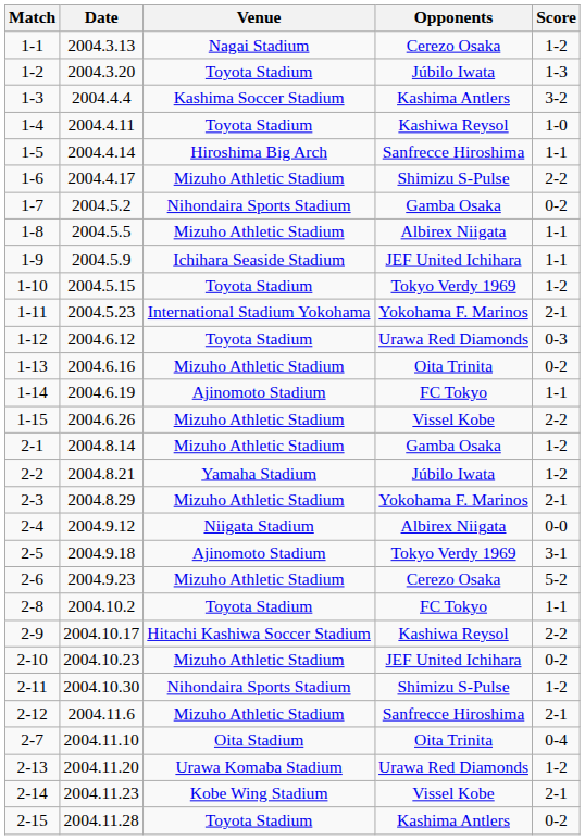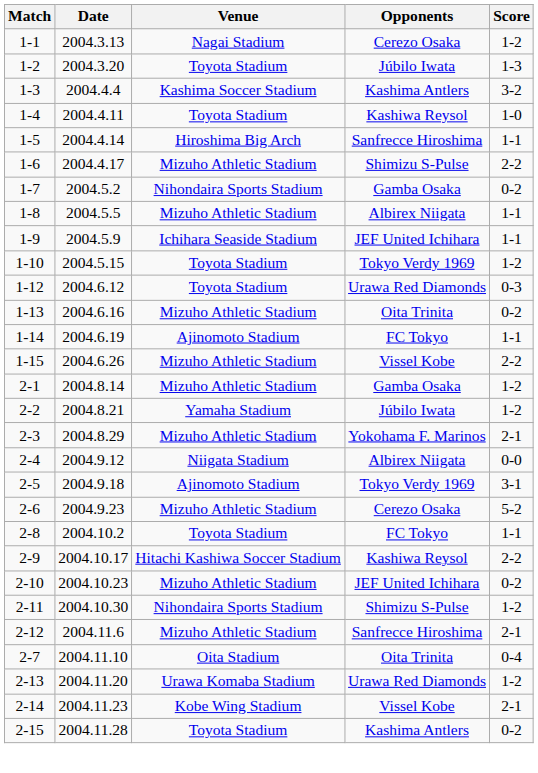 <table class="wikitable" style="text-align:center;">
 <tr>
 <th>Match</th>
 <th>Date</th>
 <th>Venue</th>
 <th>Opponents</th>
 <th>Score</th>
 </tr>
 <tr>
 <td>1-1</td>
 <td>2004.3.13</td>
 <td><a href='#'>Nagai Stadium</a></td>
 <td><a href='#'>Cerezo Osaka</a></td>
 <td>1-2</td>
 </tr>
 <tr>
 <td>1-2</td>
 <td>2004.3.20</td>
 <td><a href='#'>Toyota Stadium</a></td>
 <td><a href='#'>Júbilo Iwata</a></td>
 <td>1-3</td>
 </tr>
 <tr>
 <td>1-3</td>
 <td>2004.4.4</td>
 <td><a href='#'>Kashima Soccer Stadium</a></td>
 <td><a href='#'>Kashima Antlers</a></td>
 <td>3-2</td>
 </tr>
 <tr>
 <td>1-4</td>
 <td>2004.4.11</td>
 <td><a href='#'>Toyota Stadium</a></td>
 <td><a href='#'>Kashiwa Reysol</a></td>
 <td>1-0</td>
 </tr>
 <tr>
 <td>1-5</td>
 <td>2004.4.14</td>
 <td><a href='#'>Hiroshima Big Arch</a></td>
 <td><a href='#'>Sanfrecce Hiroshima</a></td>
 <td>1-1</td>
 </tr>
 <tr>
 <td>1-6</td>
 <td>2004.4.17</td>
 <td><a href='#'>Mizuho Athletic Stadium</a></td>
 <td><a href='#'>Shimizu S-Pulse</a></td>
 <td>2-2</td>
 </tr>
 <tr>
 <td>1-7</td>
 <td>2004.5.2</td>
 <td><a href='#'>Nihondaira Sports Stadium</a></td>
 <td><a href='#'>Gamba Osaka</a></td>
 <td>0-2</td>
 </tr>
 <tr>
 <td>1-8</td>
 <td>2004.5.5</td>
 <td><a href='#'>Mizuho Athletic Stadium</a></td>
 <td><a href='#'>Albirex Niigata</a></td>
 <td>1-1</td>
 </tr>
 <tr>
 <td>1-9</td>
 <td>2004.5.9</td>
 <td><a href='#'>Ichihara Seaside Stadium</a></td>
 <td><a href='#'>JEF United Ichihara</a></td>
 <td>1-1</td>
 </tr>
 <tr>
 <td>1-10</td>
 <td>2004.5.15</td>
 <td><a href='#'>Toyota Stadium</a></td>
 <td><a href='#'>Tokyo Verdy 1969</a></td>
 <td>1-2</td>
-</tr>
-<tr>
-<td>1-11</td>
-<td>2004.5.23</td>
-<td><a href='#'>International Stadium Yokohama</a></td>
-<td><a href='#'>Yokohama F. Marinos</a></td>
-<td>2-1</td>
 </tr>
 <tr>
 <td>1-12</td>
 <td>2004.6.12</td>
 <td><a href='#'>Toyota Stadium</a></td>
 <td><a href='#'>Urawa Red Diamonds</a></td>
 <td>0-3</td>
 </tr>
 <tr>
 <td>1-13</td>
 <td>2004.6.16</td>
 <td><a href='#'>Mizuho Athletic Stadium</a></td>
 <td><a href='#'>Oita Trinita</a></td>
 <td>0-2</td>
 </tr>
 <tr>
 <td>1-14</td>
 <td>2004.6.19</td>
 <td><a href='#'>Ajinomoto Stadium</a></td>
 <td><a href='#'>FC Tokyo</a></td>
 <td>1-1</td>
 </tr>
 <tr>
 <td>1-15</td>
 <td>2004.6.26</td>
 <td><a href='#'>Mizuho Athletic Stadium</a></td>
 <td><a href='#'>Vissel Kobe</a></td>
 <td>2-2</td>
 </tr>
 <tr>
 <td>2-1</td>
 <td>2004.8.14</td>
 <td><a href='#'>Mizuho Athletic Stadium</a></td>
 <td><a href='#'>Gamba Osaka</a></td>
 <td>1-2</td>
 </tr>
 <tr>
 <td>2-2</td>
 <td>2004.8.21</td>
 <td><a href='#'>Yamaha Stadium</a></td>
 <td><a href='#'>Júbilo Iwata</a></td>
 <td>1-2</td>
 </tr>
 <tr>
 <td>2-3</td>
 <td>2004.8.29</td>
 <td><a href='#'>Mizuho Athletic Stadium</a></td>
 <td><a href='#'>Yokohama F. Marinos</a></td>
 <td>2-1</td>
 </tr>
 <tr>
 <td>2-4</td>
 <td>2004.9.12</td>
 <td><a href='#'>Niigata Stadium</a></td>
 <td><a href='#'>Albirex Niigata</a></td>
 <td>0-0</td>
 </tr>
 <tr>
 <td>2-5</td>
 <td>2004.9.18</td>
 <td><a href='#'>Ajinomoto Stadium</a></td>
 <td><a href='#'>Tokyo Verdy 1969</a></td>
 <td>3-1</td>
 </tr>
 <tr>
 <td>2-6</td>
 <td>2004.9.23</td>
 <td><a href='#'>Mizuho Athletic Stadium</a></td>
 <td><a href='#'>Cerezo Osaka</a></td>
 <td>5-2</td>
 </tr>
 <tr>
 <td>2-8</td>
 <td>2004.10.2</td>
 <td><a href='#'>Toyota Stadium</a></td>
 <td><a href='#'>FC Tokyo</a></td>
 <td>1-1</td>
 </tr>
 <tr>
 <td>2-9</td>
 <td>2004.10.17</td>
 <td><a href='#'>Hitachi Kashiwa Soccer Stadium</a></td>
 <td><a href='#'>Kashiwa Reysol</a></td>
 <td>2-2</td>
 </tr>
 <tr>
 <td>2-10</td>
 <td>2004.10.23</td>
 <td><a href='#'>Mizuho Athletic Stadium</a></td>
 <td><a href='#'>JEF United Ichihara</a></td>
 <td>0-2</td>
 </tr>
 <tr>
 <td>2-11</td>
 <td>2004.10.30</td>
 <td><a href='#'>Nihondaira Sports Stadium</a></td>
 <td><a href='#'>Shimizu S-Pulse</a></td>
 <td>1-2</td>
 </tr>
 <tr>
 <td>2-12</td>
 <td>2004.11.6</td>
 <td><a href='#'>Mizuho Athletic Stadium</a></td>
 <td><a href='#'>Sanfrecce Hiroshima</a></td>
 <td>2-1</td>
 </tr>
 <tr>
 <td>2-7</td>
 <td>2004.11.10</td>
 <td><a href='#'>Oita Stadium</a></td>
 <td><a href='#'>Oita Trinita</a></td>
 <td>0-4</td>
 </tr>
 <tr>
 <td>2-13</td>
 <td>2004.11.20</td>
 <td><a href='#'>Urawa Komaba Stadium</a></td>
 <td><a href='#'>Urawa Red Diamonds</a></td>
 <td>1-2</td>
 </tr>
 <tr>
 <td>2-14</td>
 <td>2004.11.23</td>
 <td><a href='#'>Kobe Wing Stadium</a></td>
 <td><a href='#'>Vissel Kobe</a></td>
 <td>2-1</td>
 </tr>
 <tr>
 <td>2-15</td>
 <td>2004.11.28</td>
 <td><a href='#'>Toyota Stadium</a></td>
 <td><a href='#'>Kashima Antlers</a></td>
 <td>0-2</td>
 </tr>
 </table>
